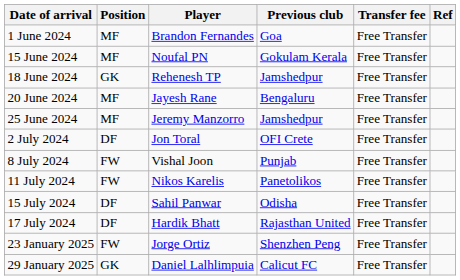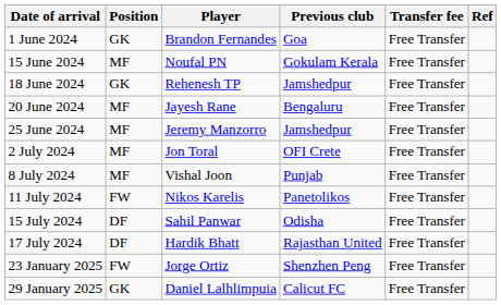 <table class="wikitable plainrowheaders" style="text-align:center; text-align:left">
 <tr>
 <th scope="col">Date of arrival</th>
 <th scope="col">Position</th>
 <th scope="col">Player</th>
 <th scope="col">Previous club</th>
 <th scope="col">Transfer fee</th>
 <th scope="col">Ref</th>
 </tr>
 <tr>
 <td>1 June 2024</td>
-<td>MF</td>
+<td>GK</td>
 <td> <a href='#'>Brandon Fernandes</a></td>
 <td> <a href='#'>Goa</a></td>
 <td>Free Transfer</td>
 <td></td>
 </tr>
 <tr>
 <td>15 June 2024</td>
 <td>MF</td>
 <td> <a href='#'>Noufal PN</a></td>
 <td> <a href='#'>Gokulam Kerala</a></td>
 <td>Free Transfer</td>
 <td></td>
 </tr>
 <tr>
 <td>18 June 2024</td>
 <td>GK</td>
 <td> <a href='#'>Rehenesh TP</a></td>
 <td> <a href='#'>Jamshedpur</a></td>
 <td>Free Transfer</td>
 <td></td>
 </tr>
 <tr>
 <td>20 June 2024</td>
 <td>MF</td>
 <td> <a href='#'>Jayesh Rane</a></td>
 <td> <a href='#'>Bengaluru</a></td>
 <td>Free Transfer</td>
 <td></td>
 </tr>
 <tr>
 <td>25 June 2024</td>
 <td>MF</td>
 <td> <a href='#'>Jeremy Manzorro</a></td>
 <td> <a href='#'>Jamshedpur</a></td>
 <td>Free Transfer</td>
 <td></td>
 </tr>
 <tr>
 <td>2 July 2024</td>
-<td>DF</td>
+<td>MF</td>
 <td> <a href='#'>Jon Toral</a></td>
 <td> <a href='#'>OFI Crete</a></td>
 <td>Free Transfer</td>
 <td></td>
 </tr>
 <tr>
 <td>8 July 2024</td>
-<td>FW</td>
+<td>MF</td>
 <td> Vishal Joon</td>
 <td> <a href='#'>Punjab</a></td>
 <td>Free Transfer</td>
 <td></td>
 </tr>
 <tr>
 <td>11 July 2024</td>
 <td>FW</td>
 <td> <a href='#'>Nikos Karelis</a></td>
 <td> <a href='#'>Panetolikos</a></td>
 <td>Free Transfer</td>
 <td></td>
 </tr>
 <tr>
 <td>15 July 2024</td>
 <td>DF</td>
 <td> <a href='#'>Sahil Panwar</a></td>
 <td> <a href='#'>Odisha</a></td>
 <td>Free Transfer</td>
 <td></td>
 </tr>
 <tr>
 <td>17 July 2024</td>
 <td>DF</td>
 <td> <a href='#'>Hardik Bhatt</a></td>
 <td> <a href='#'>Rajasthan United</a></td>
 <td>Free Transfer</td>
 <td></td>
 </tr>
 <tr>
 <td>23 January 2025</td>
 <td>FW</td>
 <td> <a href='#'>Jorge Ortiz</a></td>
 <td> <a href='#'>Shenzhen Peng</a></td>
 <td>Free Transfer</td>
 <td></td>
 </tr>
 <tr>
 <td>29 January 2025</td>
 <td>GK</td>
 <td> <a href='#'>Daniel Lalhlimpuia</a></td>
 <td> <a href='#'>Calicut FC</a></td>
 <td>Free Transfer</td>
 <td></td>
 </tr>
 </table>
